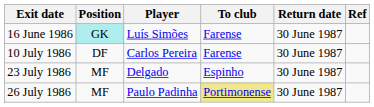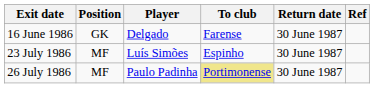 <table class="wikitable">
 <tr>
 <th>Exit date</th>
 <th>Position</th>
 <th>Player</th>
 <th>To club</th>
 <th>Return date</th>
 <th>Ref</th>
 </tr>
 <tr>
 <td>16 June 1986</td>
-<td style="background: paleturquoise; text-align:center;">GK</td>
-<td style="text-align:left;"><a href='#'>Luís Simões</a></td>
-<td style="text-align:left;"><a href='#'>Farense</a></td>
-<td>30 June 1987</td>
-<td></td>
-</tr>
-<tr>
-<td>10 July 1986</td>
-<td style="text-align:center;">DF</td>
-<td style="text-align:left;"><a href='#'>Carlos Pereira</a></td>
+<td style="text-align:center;">GK</td>
+<td style="text-align:left;"><a href='#'>Delgado</a></td>
 <td style="text-align:left;"><a href='#'>Farense</a></td>
 <td>30 June 1987</td>
 <td></td>
 </tr>
 <tr>
 <td>23 July 1986</td>
 <td style="text-align:center;">MF</td>
-<td style="text-align:left;"><a href='#'>Delgado</a></td>
+<td style="text-align:left;"><a href='#'>Luís Simões</a></td>
 <td style="text-align:left;"><a href='#'>Espinho</a></td>
 <td>30 June 1987</td>
 <td></td>
 </tr>
 <tr>
 <td>26 July 1986</td>
 <td style="text-align:center;">MF</td>
 <td style="text-align:left;"><a href='#'>Paulo Padinha</a></td>
 <td style="background: khaki; text-align:left;"><a href='#'>Portimonense</a></td>
 <td>30 June 1987</td>
 <td></td>
 </tr>
 </table>
